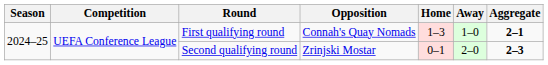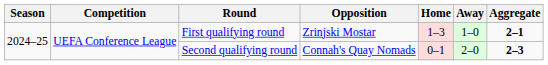 <table class="wikitable">
 <tr>
 <th scope=col>Season</th>
 <th scope=col>Competition</th>
 <th scope=col>Round</th>
 <th scope=col>Opposition</th>
 <th scope=col>Home</th>
 <th scope=col>Away</th>
 <th scope=col>Aggregate</th>
 </tr>
 <tr>
 <td rowspan="2">2024–25</td>
 <td rowspan="2"><a href='#'>UEFA Conference League</a></td>
 <td><a href='#'>First qualifying round</a></td>
-<td style="text-align:left"> <a href='#'>Connah's Quay Nomads</a></td>
+<td style="text-align:left;"> <a href='#'>Zrinjski Mostar</a></td>
 <td style="text-align:center" bgcolor="#FFDDDD">1–3</td>
 <td style="text-align:center" bgcolor="#DDFFDD">1–0</td>
 <td style="text-align:center"><strong>2–1</strong></td>
 </tr>
 <tr>
 <td><a href='#'>Second qualifying round</a></td>
-<td style="text-align:left;"> <a href='#'>Zrinjski Mostar</a></td>
+<td style="text-align:left"> <a href='#'>Connah's Quay Nomads</a></td>
 <td style="text-align:center" bgcolor="#FFDDDD">0–1</td>
 <td style="text-align:center" bgcolor="#DDFFDD">2–0 </td>
 <td style="text-align:center"><strong>2–3</strong></td>
 </tr>
 </table>
